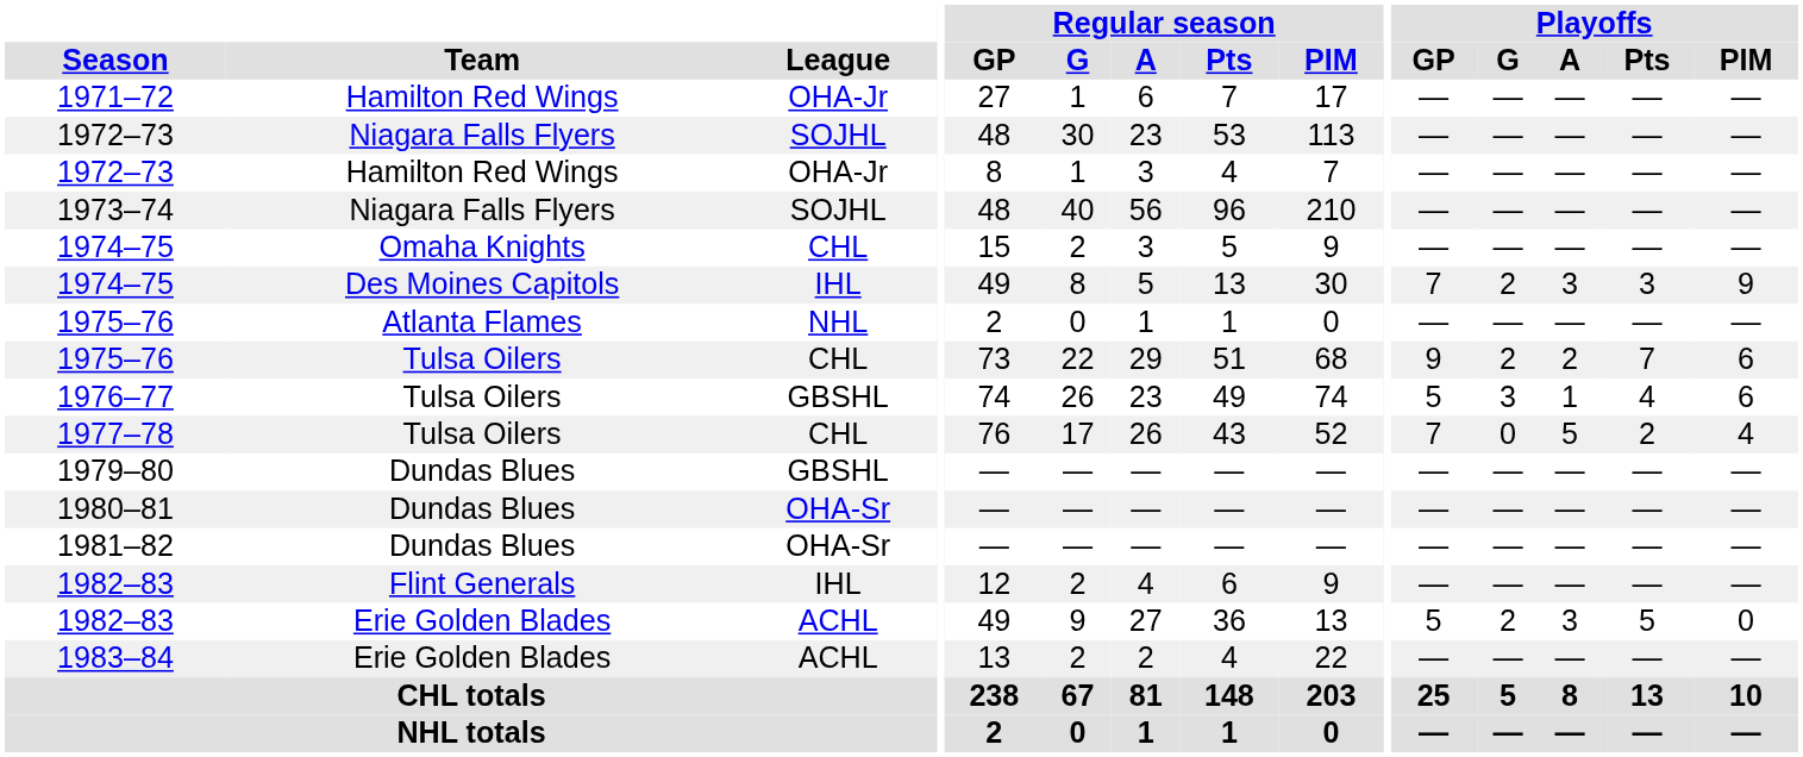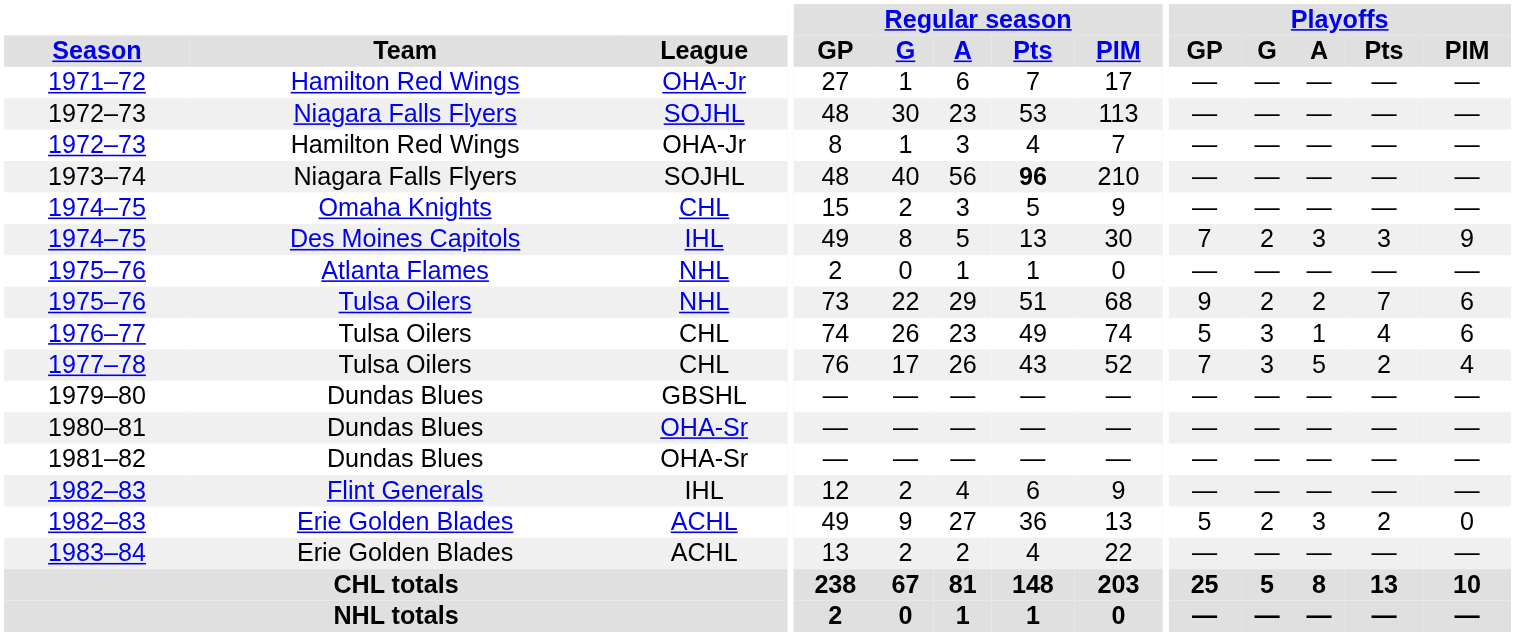 <table border="0" cellpadding="1" cellspacing="0" style="text-align:center; width:60em">
 <tr bgcolor="#e0e0e0">
 <th colspan="3" bgcolor="#ffffff"></th>
 <th rowspan="100" bgcolor="#ffffff"></th>
 <th colspan="5"><a href='#'>Regular season</a></th>
 <th rowspan="100" bgcolor="#ffffff"></th>
 <th colspan="5"><a href='#'>Playoffs</a></th>
 </tr>
 <tr bgcolor="#e0e0e0">
 <th><a href='#'>Season</a></th>
 <th>Team</th>
 <th>League</th>
 <th>GP</th>
 <th><a href='#'>G</a></th>
 <th><a href='#'>A</a></th>
 <th><a href='#'>Pts</a></th>
 <th><a href='#'>PIM</a></th>
 <th>GP</th>
 <th>G</th>
 <th>A</th>
 <th>Pts</th>
 <th>PIM</th>
 </tr>
 <tr>
 <td><a href='#'>1971–72</a></td>
 <td><a href='#'>Hamilton Red Wings</a></td>
 <td><a href='#'>OHA-Jr</a></td>
 <td>27</td>
 <td>1</td>
 <td>6</td>
 <td>7</td>
 <td>17</td>
 <td>—</td>
 <td>—</td>
 <td>—</td>
 <td>—</td>
 <td>—</td>
 </tr>
 <tr bgcolor="#f0f0f0">
 <td>1972–73</td>
 <td><a href='#'>Niagara Falls Flyers</a></td>
 <td><a href='#'>SOJHL</a></td>
 <td>48</td>
 <td>30</td>
 <td>23</td>
 <td>53</td>
 <td>113</td>
 <td>—</td>
 <td>—</td>
 <td>—</td>
 <td>—</td>
 <td>—</td>
 </tr>
 <tr>
 <td><a href='#'>1972–73</a></td>
 <td>Hamilton Red Wings</td>
 <td>OHA-Jr</td>
 <td>8</td>
 <td>1</td>
 <td>3</td>
 <td>4</td>
 <td>7</td>
 <td>—</td>
 <td>—</td>
 <td>—</td>
 <td>—</td>
 <td>—</td>
 </tr>
 <tr bgcolor="#f0f0f0">
 <td>1973–74</td>
 <td>Niagara Falls Flyers</td>
 <td>SOJHL</td>
 <td>48</td>
 <td>40</td>
 <td>56</td>
-<td>96</td>
+<td><strong>96</strong></td>
 <td>210</td>
 <td>—</td>
 <td>—</td>
 <td>—</td>
 <td>—</td>
 <td>—</td>
 </tr>
 <tr>
 <td><a href='#'>1974–75</a></td>
 <td><a href='#'>Omaha Knights</a></td>
 <td><a href='#'>CHL</a></td>
 <td>15</td>
 <td>2</td>
 <td>3</td>
 <td>5</td>
 <td>9</td>
 <td>—</td>
 <td>—</td>
 <td>—</td>
 <td>—</td>
 <td>—</td>
 </tr>
 <tr bgcolor="#f0f0f0">
 <td><a href='#'>1974–75</a></td>
 <td><a href='#'>Des Moines Capitols</a></td>
 <td><a href='#'>IHL</a></td>
 <td>49</td>
 <td>8</td>
 <td>5</td>
 <td>13</td>
 <td>30</td>
 <td>7</td>
 <td>2</td>
 <td>3</td>
 <td>3</td>
 <td>9</td>
 </tr>
 <tr>
 <td><a href='#'>1975–76</a></td>
 <td><a href='#'>Atlanta Flames</a></td>
 <td><a href='#'>NHL</a></td>
 <td>2</td>
 <td>0</td>
 <td>1</td>
 <td>1</td>
 <td>0</td>
 <td>—</td>
 <td>—</td>
 <td>—</td>
 <td>—</td>
 <td>—</td>
 </tr>
 <tr bgcolor="#f0f0f0">
 <td><a href='#'>1975–76</a></td>
 <td><a href='#'>Tulsa Oilers</a></td>
-<td>CHL</td>
+<td><a href='#'>NHL</a></td>
 <td>73</td>
 <td>22</td>
 <td>29</td>
 <td>51</td>
 <td>68</td>
 <td>9</td>
 <td>2</td>
 <td>2</td>
 <td>7</td>
 <td>6</td>
 </tr>
 <tr>
 <td><a href='#'>1976–77</a></td>
 <td>Tulsa Oilers</td>
-<td>GBSHL</td>
+<td>CHL</td>
 <td>74</td>
 <td>26</td>
 <td>23</td>
 <td>49</td>
 <td>74</td>
 <td>5</td>
 <td>3</td>
 <td>1</td>
 <td>4</td>
 <td>6</td>
 </tr>
 <tr bgcolor="#f0f0f0">
 <td><a href='#'>1977–78</a></td>
 <td>Tulsa Oilers</td>
 <td>CHL</td>
 <td>76</td>
 <td>17</td>
 <td>26</td>
 <td>43</td>
 <td>52</td>
 <td>7</td>
-<td>0</td>
+<td>3</td>
 <td>5</td>
 <td>2</td>
 <td>4</td>
 </tr>
 <tr>
 <td>1979–80</td>
 <td>Dundas Blues</td>
 <td>GBSHL</td>
 <td>—</td>
 <td>—</td>
 <td>—</td>
 <td>—</td>
 <td>—</td>
 <td>—</td>
 <td>—</td>
 <td>—</td>
 <td>—</td>
 <td>—</td>
 </tr>
 <tr bgcolor="#f0f0f0">
 <td>1980–81</td>
 <td>Dundas Blues</td>
 <td><a href='#'>OHA-Sr</a></td>
 <td>—</td>
 <td>—</td>
 <td>—</td>
 <td>—</td>
 <td>—</td>
 <td>—</td>
 <td>—</td>
 <td>—</td>
 <td>—</td>
 <td>—</td>
 </tr>
 <tr>
 <td>1981–82</td>
 <td>Dundas Blues</td>
 <td>OHA-Sr</td>
 <td>—</td>
 <td>—</td>
 <td>—</td>
 <td>—</td>
 <td>—</td>
 <td>—</td>
 <td>—</td>
 <td>—</td>
 <td>—</td>
 <td>—</td>
 </tr>
 <tr bgcolor="#f0f0f0">
 <td><a href='#'>1982–83</a></td>
 <td><a href='#'>Flint Generals</a></td>
 <td>IHL</td>
 <td>12</td>
 <td>2</td>
 <td>4</td>
 <td>6</td>
 <td>9</td>
 <td>—</td>
 <td>—</td>
 <td>—</td>
 <td>—</td>
 <td>—</td>
 </tr>
 <tr>
 <td><a href='#'>1982–83</a></td>
 <td><a href='#'>Erie Golden Blades</a></td>
 <td><a href='#'>ACHL</a></td>
 <td>49</td>
 <td>9</td>
 <td>27</td>
 <td>36</td>
 <td>13</td>
 <td>5</td>
 <td>2</td>
 <td>3</td>
-<td>5</td>
+<td>2</td>
 <td>0</td>
 </tr>
 <tr bgcolor="#f0f0f0">
 <td><a href='#'>1983–84</a></td>
 <td>Erie Golden Blades</td>
 <td>ACHL</td>
 <td>13</td>
 <td>2</td>
 <td>2</td>
 <td>4</td>
 <td>22</td>
 <td>—</td>
 <td>—</td>
 <td>—</td>
 <td>—</td>
 <td>—</td>
 </tr>
 <tr bgcolor="#e0e0e0">
 <th colspan="3">CHL totals</th>
 <th>238</th>
 <th>67</th>
 <th>81</th>
 <th>148</th>
 <th>203</th>
 <th>25</th>
 <th>5</th>
 <th>8</th>
 <th>13</th>
 <th>10</th>
 </tr>
 <tr bgcolor="#e0e0e0">
 <th colspan="3">NHL totals</th>
 <th>2</th>
 <th>0</th>
 <th>1</th>
 <th>1</th>
 <th>0</th>
 <th>—</th>
 <th>—</th>
 <th>—</th>
 <th>—</th>
 <th>—</th>
 </tr>
 </table>
